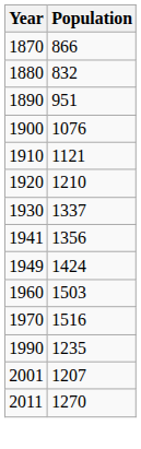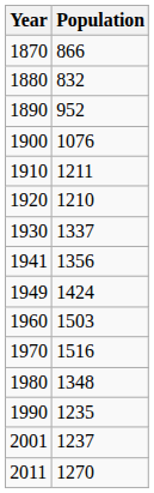 <table class="wikitable">
 <tr>
 <th>Year</th>
 <th>Population</th>
 </tr>
 <tr>
 <td>1870</td>
 <td>866</td>
 </tr>
 <tr>
 <td>1880</td>
 <td>832</td>
 </tr>
 <tr>
 <td>1890</td>
-<td>951</td>
+<td>952</td>
 </tr>
 <tr>
 <td>1900</td>
 <td>1076</td>
 </tr>
 <tr>
 <td>1910</td>
-<td>1121</td>
+<td>1211</td>
 </tr>
 <tr>
 <td>1920</td>
 <td>1210</td>
 </tr>
 <tr>
 <td>1930</td>
 <td>1337</td>
 </tr>
 <tr>
 <td>1941</td>
 <td>1356</td>
 </tr>
 <tr>
 <td>1949</td>
 <td>1424</td>
 </tr>
 <tr>
 <td>1960</td>
 <td>1503</td>
 </tr>
 <tr>
 <td>1970</td>
 <td>1516</td>
 </tr>
 <tr>
+<td>1980</td>
+<td>1348</td>
+</tr>
+<tr>
 <td>1990</td>
 <td>1235</td>
 </tr>
 <tr>
 <td>2001</td>
-<td>1207</td>
+<td>1237</td>
 </tr>
 <tr>
 <td>2011</td>
 <td>1270</td>
 </tr>
 </table>
